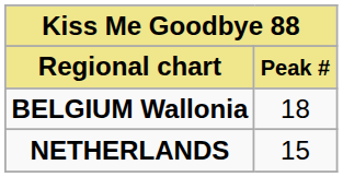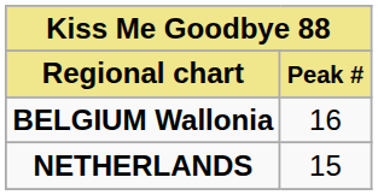 <table class="wikitable floatright" style="text-align:center; font-size:85%">
 <tr>
 <th style="background: #F0E68C" colspan="2">Kiss Me Goodbye 88</th>
 </tr>
 <tr>
 <th style="background: #F0E68C">Regional chart</th>
 <th style="background: #F0E68C"><small>Peak #</small></th>
 </tr>
 <tr>
 <td><strong>BELGIUM <span>Wallonia</span></strong></td>
-<td>18</td>
+<td>16</td>
 </tr>
 <tr>
 <td><strong>NETHERLANDS</strong></td>
 <td>15</td>
 </tr>
 </table>
